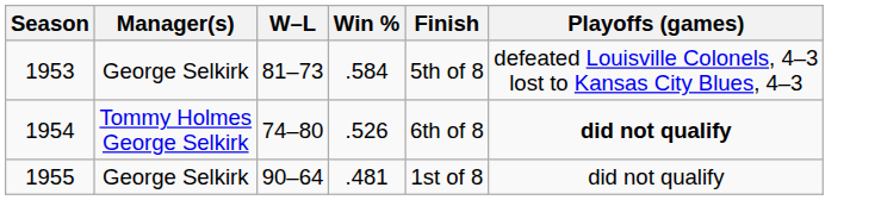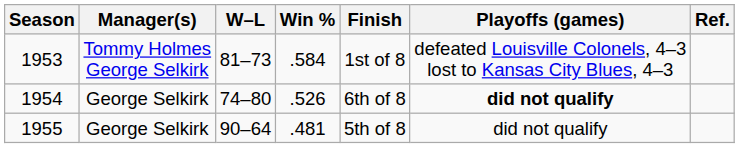 <table class="wikitable" style="text-align:center; font-size: 95%;">
 <tr>
 <th>Season</th>
 <th>Manager(s)</th>
 <th>W–L</th>
 <th>Win %</th>
 <th>Finish</th>
 <th>Playoffs (games)</th>
+<th>Ref.</th>
 </tr>
 <tr>
 <td>1953</td>
-<td>George Selkirk</td>
+<td><a href='#'>Tommy Holmes</a><br><a href='#'>George Selkirk</a></td>
 <td>81–73</td>
 <td>.584</td>
-<td>5th of 8</td>
+<td>1st of 8</td>
 <td>defeated <a href='#'>Louisville Colonels</a>, 4–3<br>lost to <a href='#'>Kansas City Blues</a>, 4–3</td>
+<td></td>
 </tr>
 <tr>
 <td>1954</td>
-<td><a href='#'>Tommy Holmes</a><br><a href='#'>George Selkirk</a></td>
+<td>George Selkirk</td>
 <td>74–80</td>
 <td>.526</td>
 <td>6th of 8</td>
 <td><strong>did not qualify</strong></td>
+<td></td>
 </tr>
 <tr>
 <td>1955</td>
 <td>George Selkirk</td>
 <td>90–64</td>
 <td>.481</td>
-<td>1st of 8</td>
+<td>5th of 8</td>
 <td>did not qualify</td>
+<td></td>
 </tr>
 </table>
